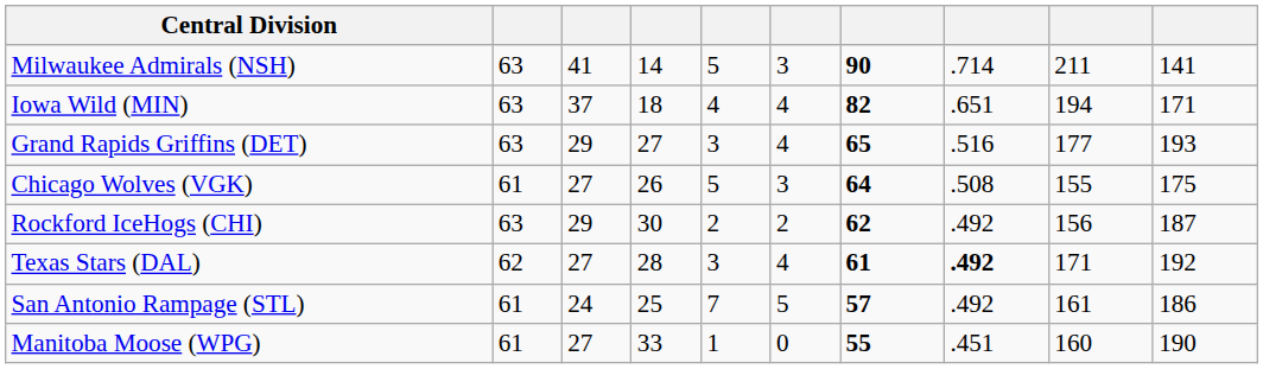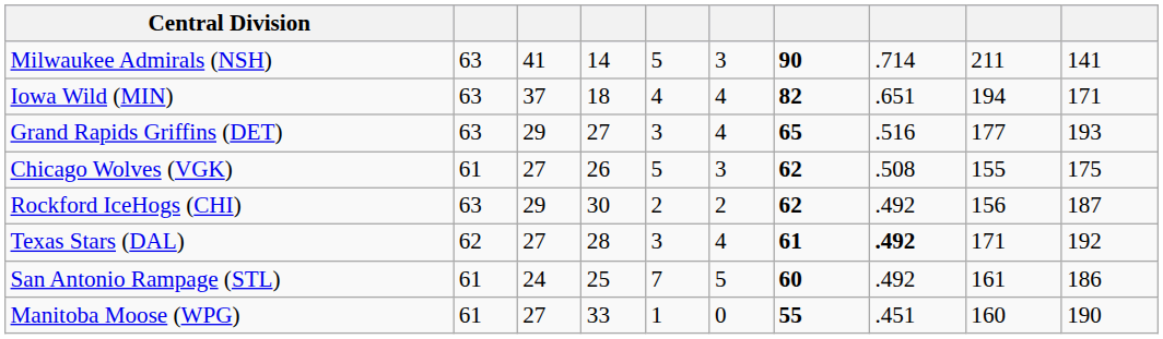 <table class="wikitable" style="width:50em">
 <tr bgcolor="#DDDDFF">
 <th width="35%">Central Division</th>
 <th width="5%"></th>
 <th width="5%"></th>
 <th width="5%"></th>
 <th width="5%"></th>
 <th width="5%"></th>
 <th width="7.5%"></th>
 <th width="7.5%"></th>
 <th width="7.5%"></th>
 <th width="7.5%"></th>
 </tr>
 <tr bgcolor=>
 <td><a href='#'>Milwaukee Admirals</a> (<a href='#'>NSH</a>)</td>
 <td>63</td>
 <td>41</td>
 <td>14</td>
 <td>5</td>
 <td>3</td>
 <td><strong>90</strong></td>
 <td>.714</td>
 <td>211</td>
 <td>141</td>
 </tr>
 <tr bgcolor=>
 <td><a href='#'>Iowa Wild</a> (<a href='#'>MIN</a>)</td>
 <td>63</td>
 <td>37</td>
 <td>18</td>
 <td>4</td>
 <td>4</td>
 <td><strong>82</strong></td>
 <td>.651</td>
 <td>194</td>
 <td>171</td>
 </tr>
 <tr bgcolor=>
 <td><a href='#'>Grand Rapids Griffins</a> (<a href='#'>DET</a>)</td>
 <td>63</td>
 <td>29</td>
 <td>27</td>
 <td>3</td>
 <td>4</td>
 <td><strong>65</strong></td>
 <td>.516</td>
 <td>177</td>
 <td>193</td>
 </tr>
 <tr bgcolor=>
 <td><a href='#'>Chicago Wolves</a> (<a href='#'>VGK</a>)</td>
 <td>61</td>
 <td>27</td>
 <td>26</td>
 <td>5</td>
 <td>3</td>
-<td><strong>64</strong></td>
+<td><strong>62</strong></td>
 <td>.508</td>
 <td>155</td>
 <td>175</td>
 </tr>
 <tr bgcolor=>
 <td><a href='#'>Rockford IceHogs</a> (<a href='#'>CHI</a>)</td>
 <td>63</td>
 <td>29</td>
 <td>30</td>
 <td>2</td>
 <td>2</td>
 <td><strong>62</strong></td>
 <td>.492</td>
 <td>156</td>
 <td>187</td>
 </tr>
 <tr bgcolor=>
 <td><a href='#'>Texas Stars</a> (<a href='#'>DAL</a>)</td>
 <td>62</td>
 <td>27</td>
 <td>28</td>
 <td>3</td>
 <td>4</td>
 <td><strong>61</strong></td>
 <td><strong>.492</strong></td>
 <td>171</td>
 <td>192</td>
 </tr>
 <tr bgcolor=>
 <td><a href='#'>San Antonio Rampage</a> (<a href='#'>STL</a>)</td>
 <td>61</td>
 <td>24</td>
 <td>25</td>
 <td>7</td>
 <td>5</td>
-<td><strong>57</strong></td>
+<td><strong>60</strong></td>
 <td>.492</td>
 <td>161</td>
 <td>186</td>
 </tr>
 <tr bgcolor=>
 <td><a href='#'>Manitoba Moose</a> (<a href='#'>WPG</a>)</td>
 <td>61</td>
 <td>27</td>
 <td>33</td>
 <td>1</td>
 <td>0</td>
 <td><strong>55</strong></td>
 <td>.451</td>
 <td>160</td>
 <td>190</td>
 </tr>
 </table>
